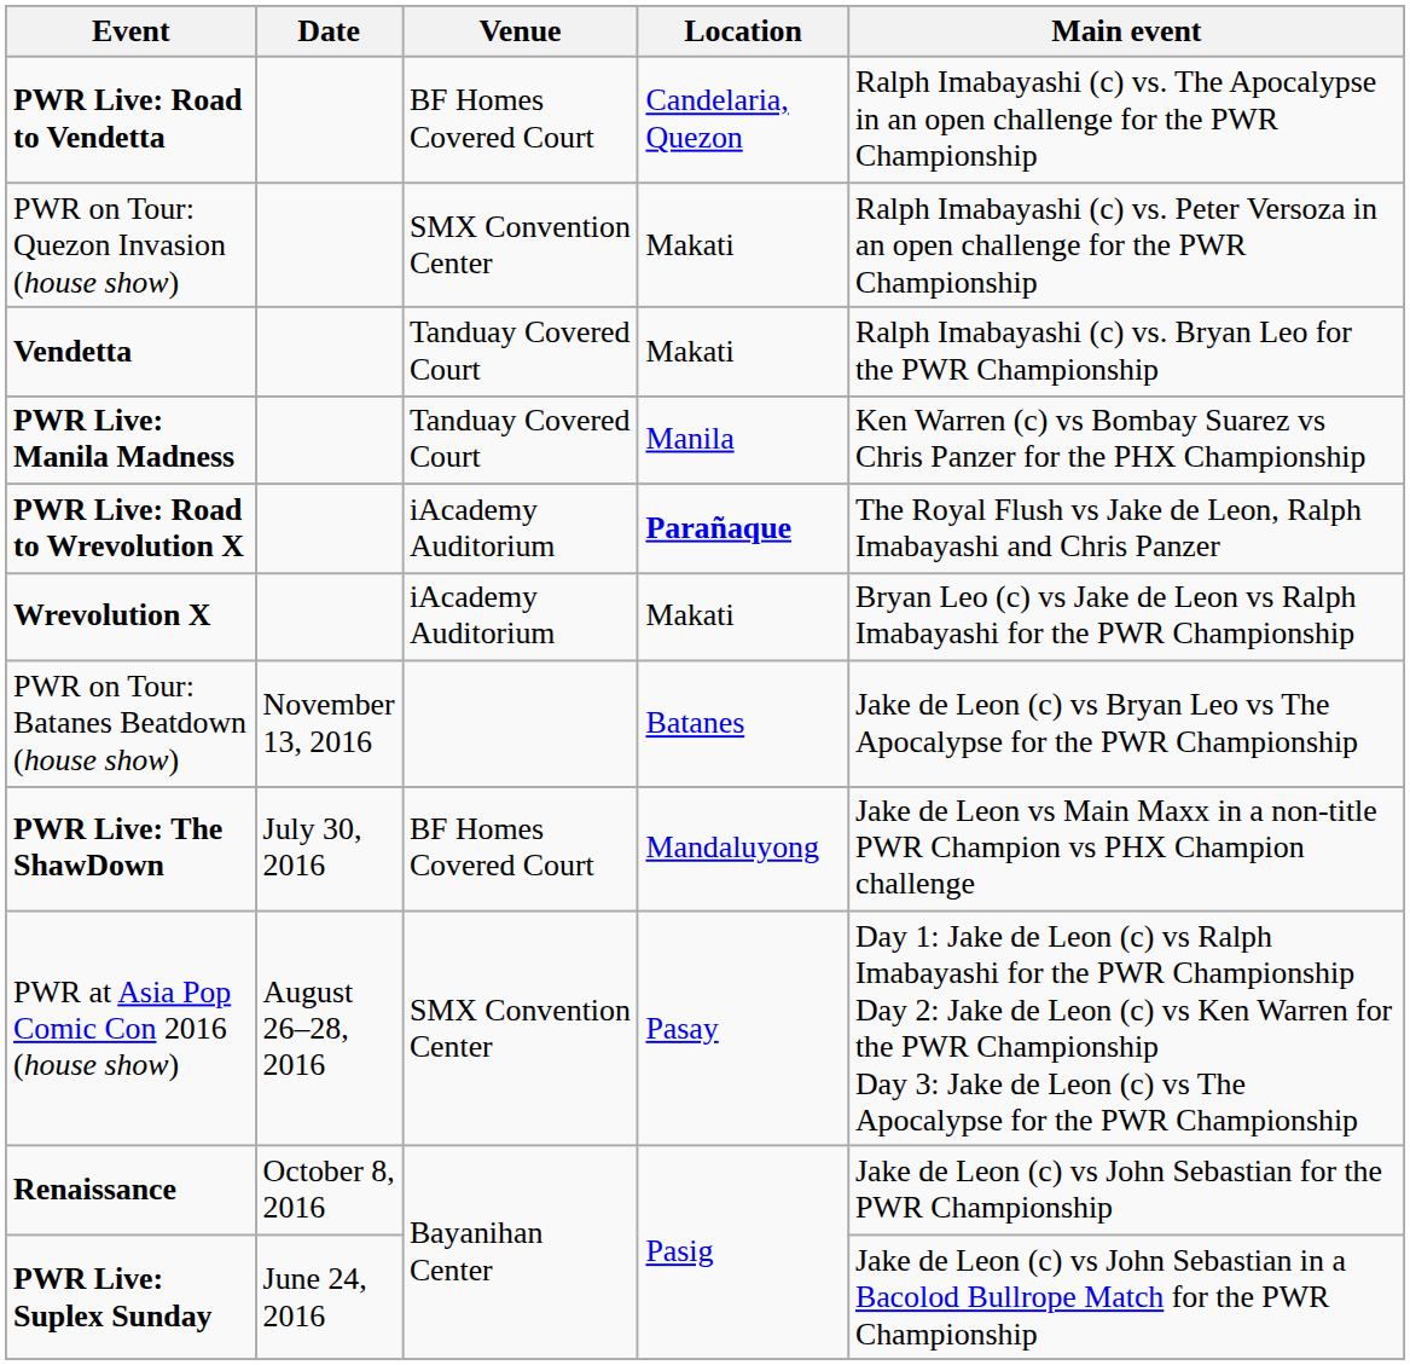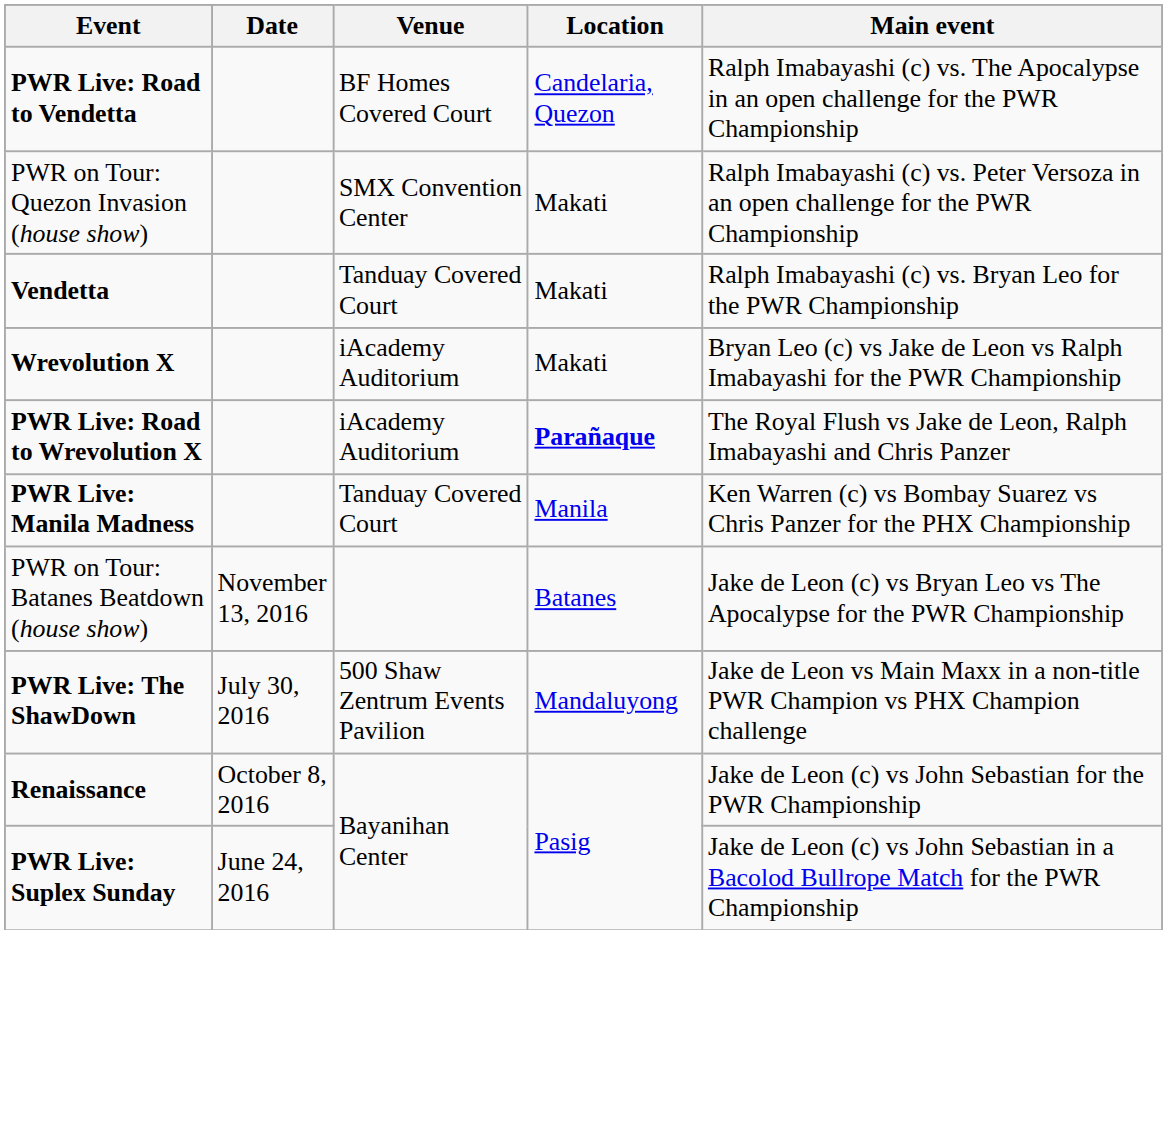 <table class="sortable wikitable succession-box" style="font-size:85%;">
 <tr>
 <th scope="col" style="width:150px;">Event</th>
 <th scope="col" style="width:10px;">Date</th>
 <th scope="col" style="width:150px;">Venue</th>
 <th scope="col" style="width:100px;">Location</th>
 <th scope="col" style="width:490px;">Main event</th>
 </tr>
 <tr>
 <td><strong>PWR Live: Road to Vendetta</strong></td>
 <td></td>
 <td>BF Homes Covered Court</td>
 <td><a href='#'>Candelaria, Quezon</a></td>
 <td>Ralph Imabayashi (c) vs. The Apocalypse in an open challenge for the PWR Championship</td>
 </tr>
 <tr>
 <td>PWR on Tour: Quezon Invasion (<em>house show</em>)</td>
 <td></td>
 <td>SMX Convention Center</td>
 <td>Makati</td>
 <td>Ralph Imabayashi (c) vs. Peter Versoza in an open challenge for the PWR Championship</td>
 </tr>
 <tr>
 <td><strong>Vendetta</strong></td>
 <td></td>
 <td>Tanduay Covered Court</td>
 <td>Makati</td>
 <td>Ralph Imabayashi (c) vs. Bryan Leo for the PWR Championship</td>
 </tr>
 <tr>
-<td><strong>PWR Live: Manila Madness</strong></td>
+<td><strong>Wrevolution X</strong></td>
 <td></td>
-<td>Tanduay Covered Court</td>
-<td><a href='#'>Manila</a></td>
-<td>Ken Warren (c) vs Bombay Suarez vs Chris Panzer for the PHX Championship</td>
+<td>iAcademy Auditorium</td>
+<td>Makati</td>
+<td>Bryan Leo (c) vs Jake de Leon vs Ralph Imabayashi for the PWR Championship</td>
 </tr>
 <tr>
 <td><strong>PWR Live: Road to Wrevolution X</strong></td>
 <td></td>
 <td>iAcademy Auditorium</td>
 <td><strong><a href='#'>Parañaque</a></strong></td>
 <td>The Royal Flush vs Jake de Leon, Ralph Imabayashi and Chris Panzer</td>
 </tr>
 <tr>
-<td><strong>Wrevolution X</strong></td>
+<td><strong>PWR Live: Manila Madness</strong></td>
 <td></td>
-<td>iAcademy Auditorium</td>
-<td>Makati</td>
-<td>Bryan Leo (c) vs Jake de Leon vs Ralph Imabayashi for the PWR Championship</td>
+<td>Tanduay Covered Court</td>
+<td><a href='#'>Manila</a></td>
+<td>Ken Warren (c) vs Bombay Suarez vs Chris Panzer for the PHX Championship</td>
 </tr>
 <tr>
 <td>PWR on Tour: Batanes Beatdown (<em>house show</em>)</td>
 <td>November 13, 2016</td>
 <td></td>
 <td><a href='#'>Batanes</a></td>
 <td>Jake de Leon (c) vs Bryan Leo vs The Apocalypse for the PWR Championship</td>
 </tr>
 <tr>
 <td><strong>PWR Live: The ShawDown</strong></td>
 <td>July 30, 2016</td>
-<td>BF Homes Covered Court</td>
+<td>500 Shaw Zentrum Events Pavilion</td>
 <td><a href='#'>Mandaluyong</a></td>
 <td>Jake de Leon vs Main Maxx in a non-title PWR Champion vs PHX Champion challenge</td>
-</tr>
-<tr>
-<td>PWR at <a href='#'>Asia Pop Comic Con</a> 2016 (<em>house show</em>)</td>
-<td>August 26–28, 2016</td>
-<td>SMX Convention Center</td>
-<td><a href='#'>Pasay</a></td>
-<td>Day 1: Jake de Leon (c) vs Ralph Imabayashi for the PWR Championship<br>Day 2: Jake de Leon (c) vs Ken Warren for the PWR Championship<br>Day 3: Jake de Leon (c) vs The Apocalypse for the PWR Championship</td>
 </tr>
 <tr>
 <td><strong>Renaissance</strong></td>
 <td>October 8, 2016</td>
 <td rowspan=2>Bayanihan Center</td>
 <td rowspan=2><a href='#'>Pasig</a></td>
 <td>Jake de Leon (c) vs John Sebastian for the PWR Championship</td>
 </tr>
 <tr>
 <td><strong>PWR Live: Suplex Sunday</strong></td>
 <td>June 24, 2016</td>
 <td>Jake de Leon (c) vs John Sebastian in a <a href='#'>Bacolod Bullrope Match</a> for the PWR Championship</td>
 </tr>
 </table>
